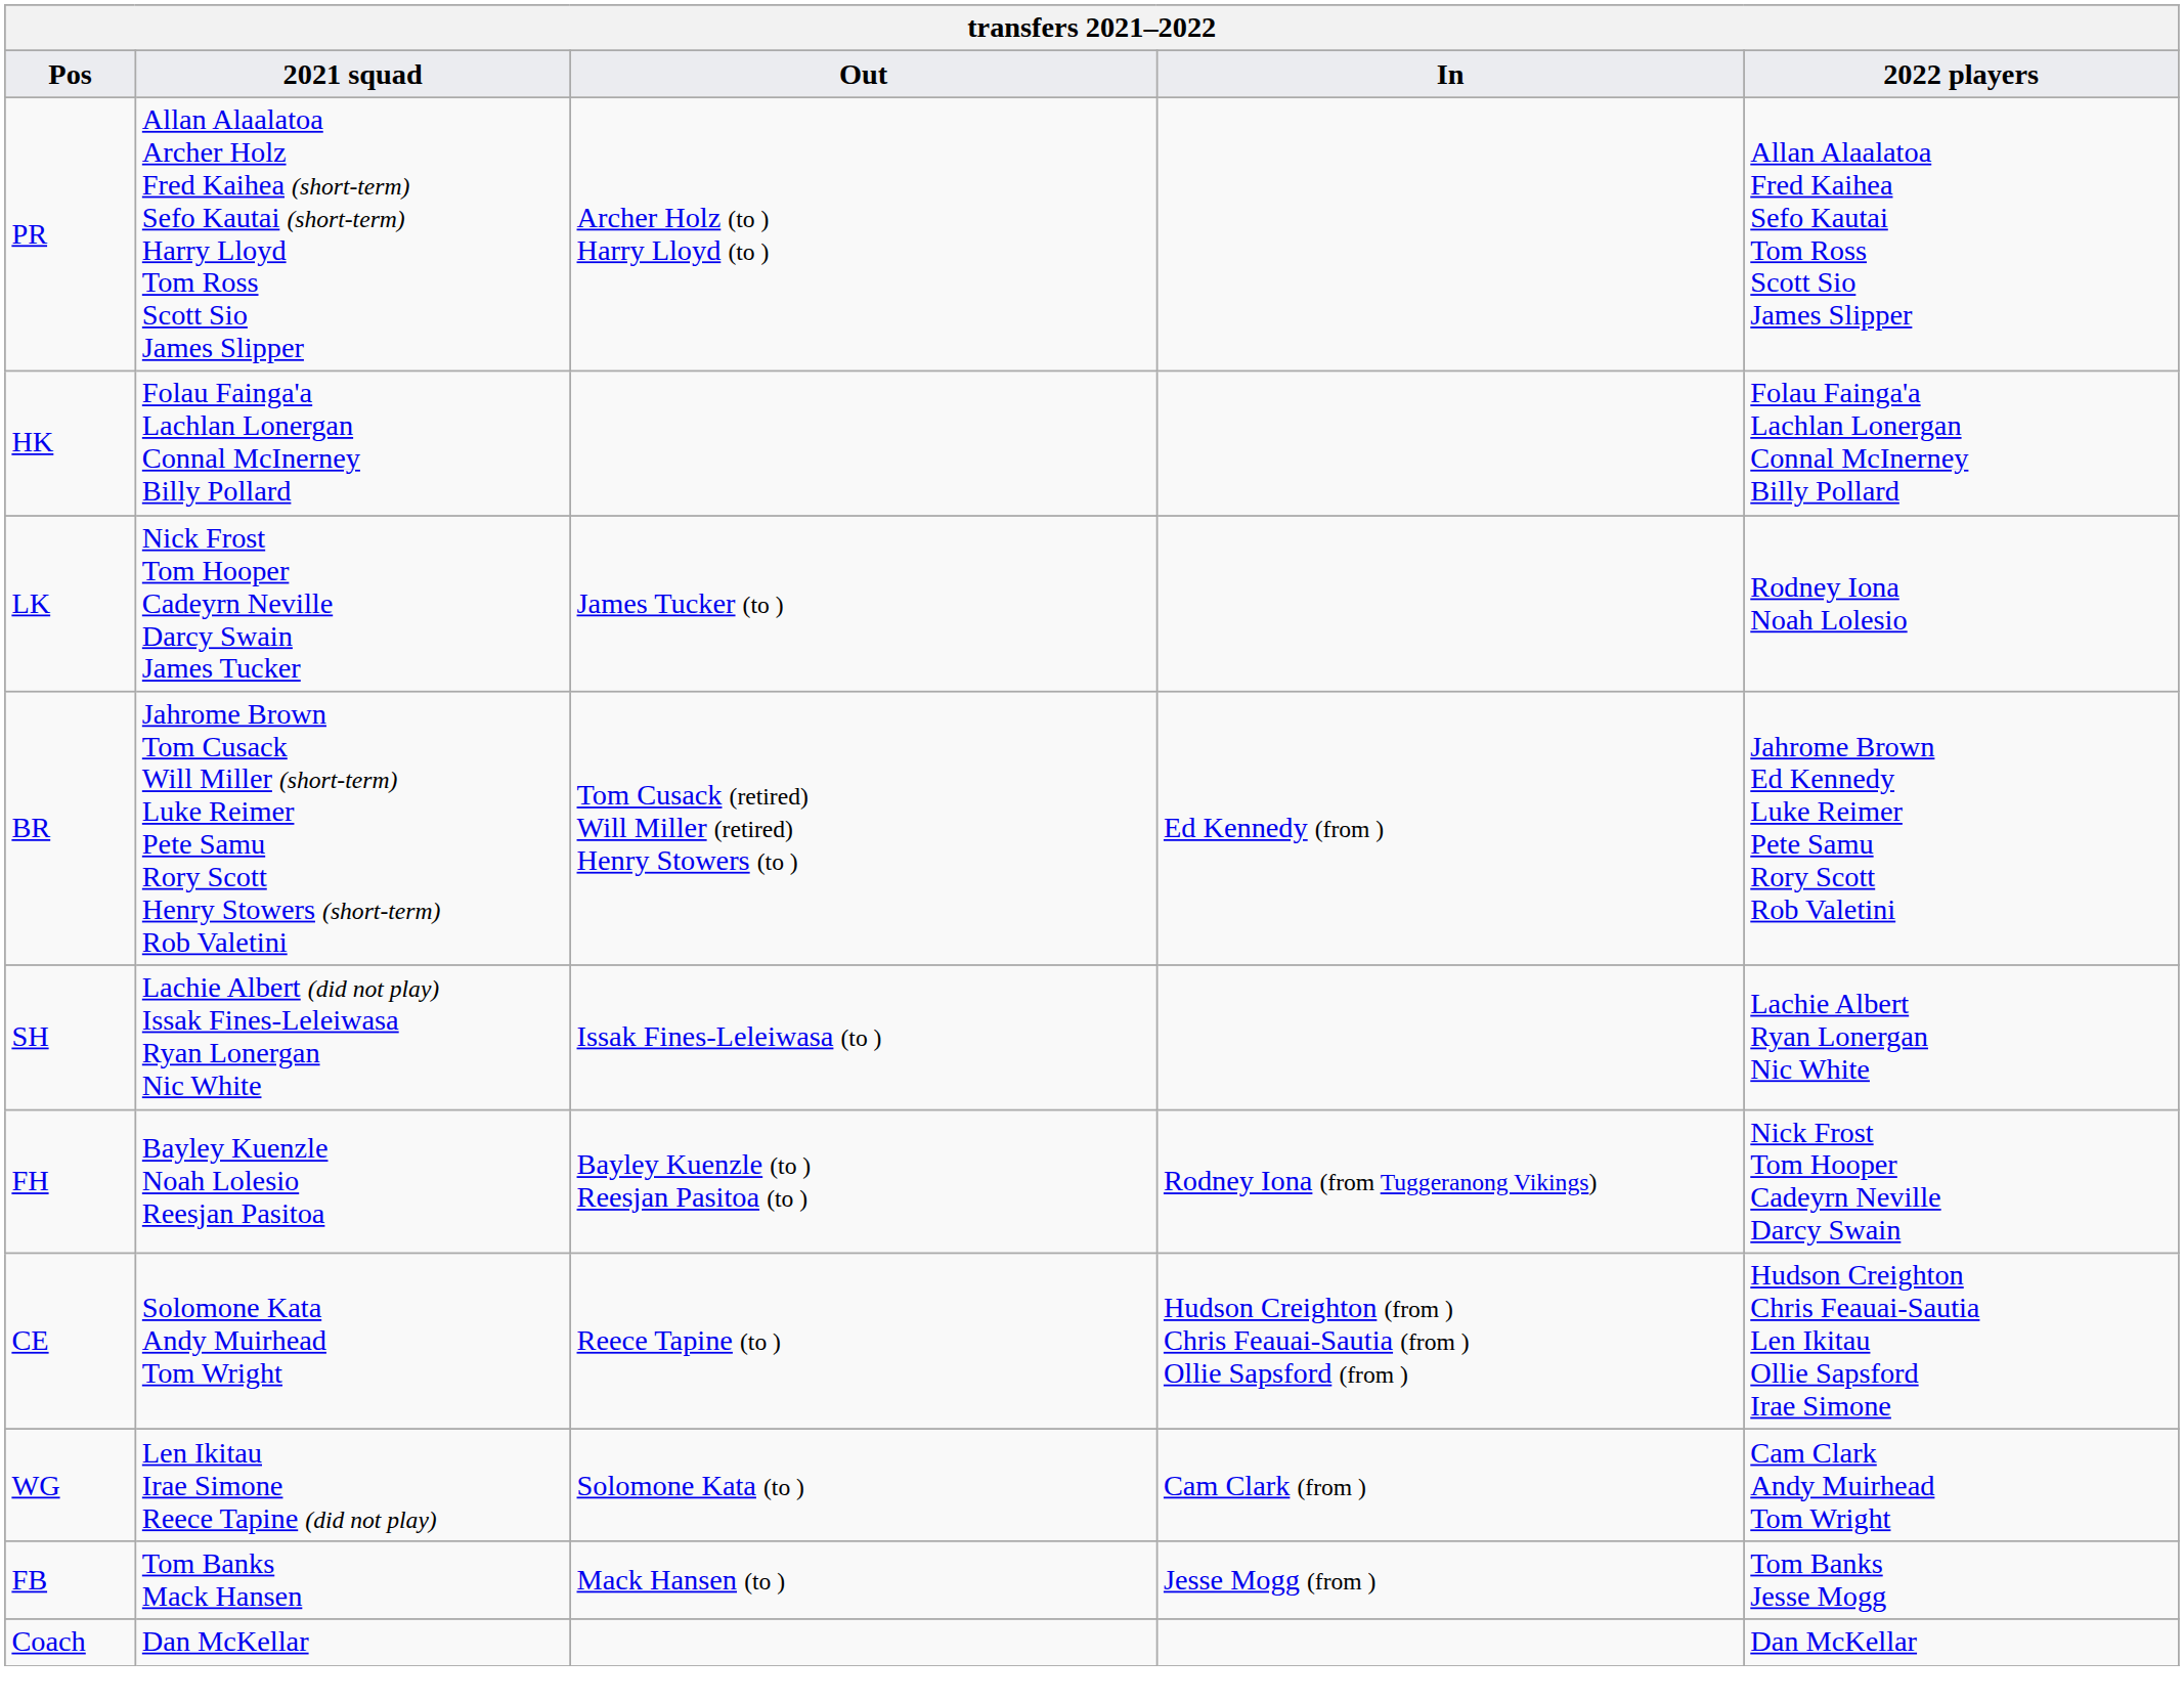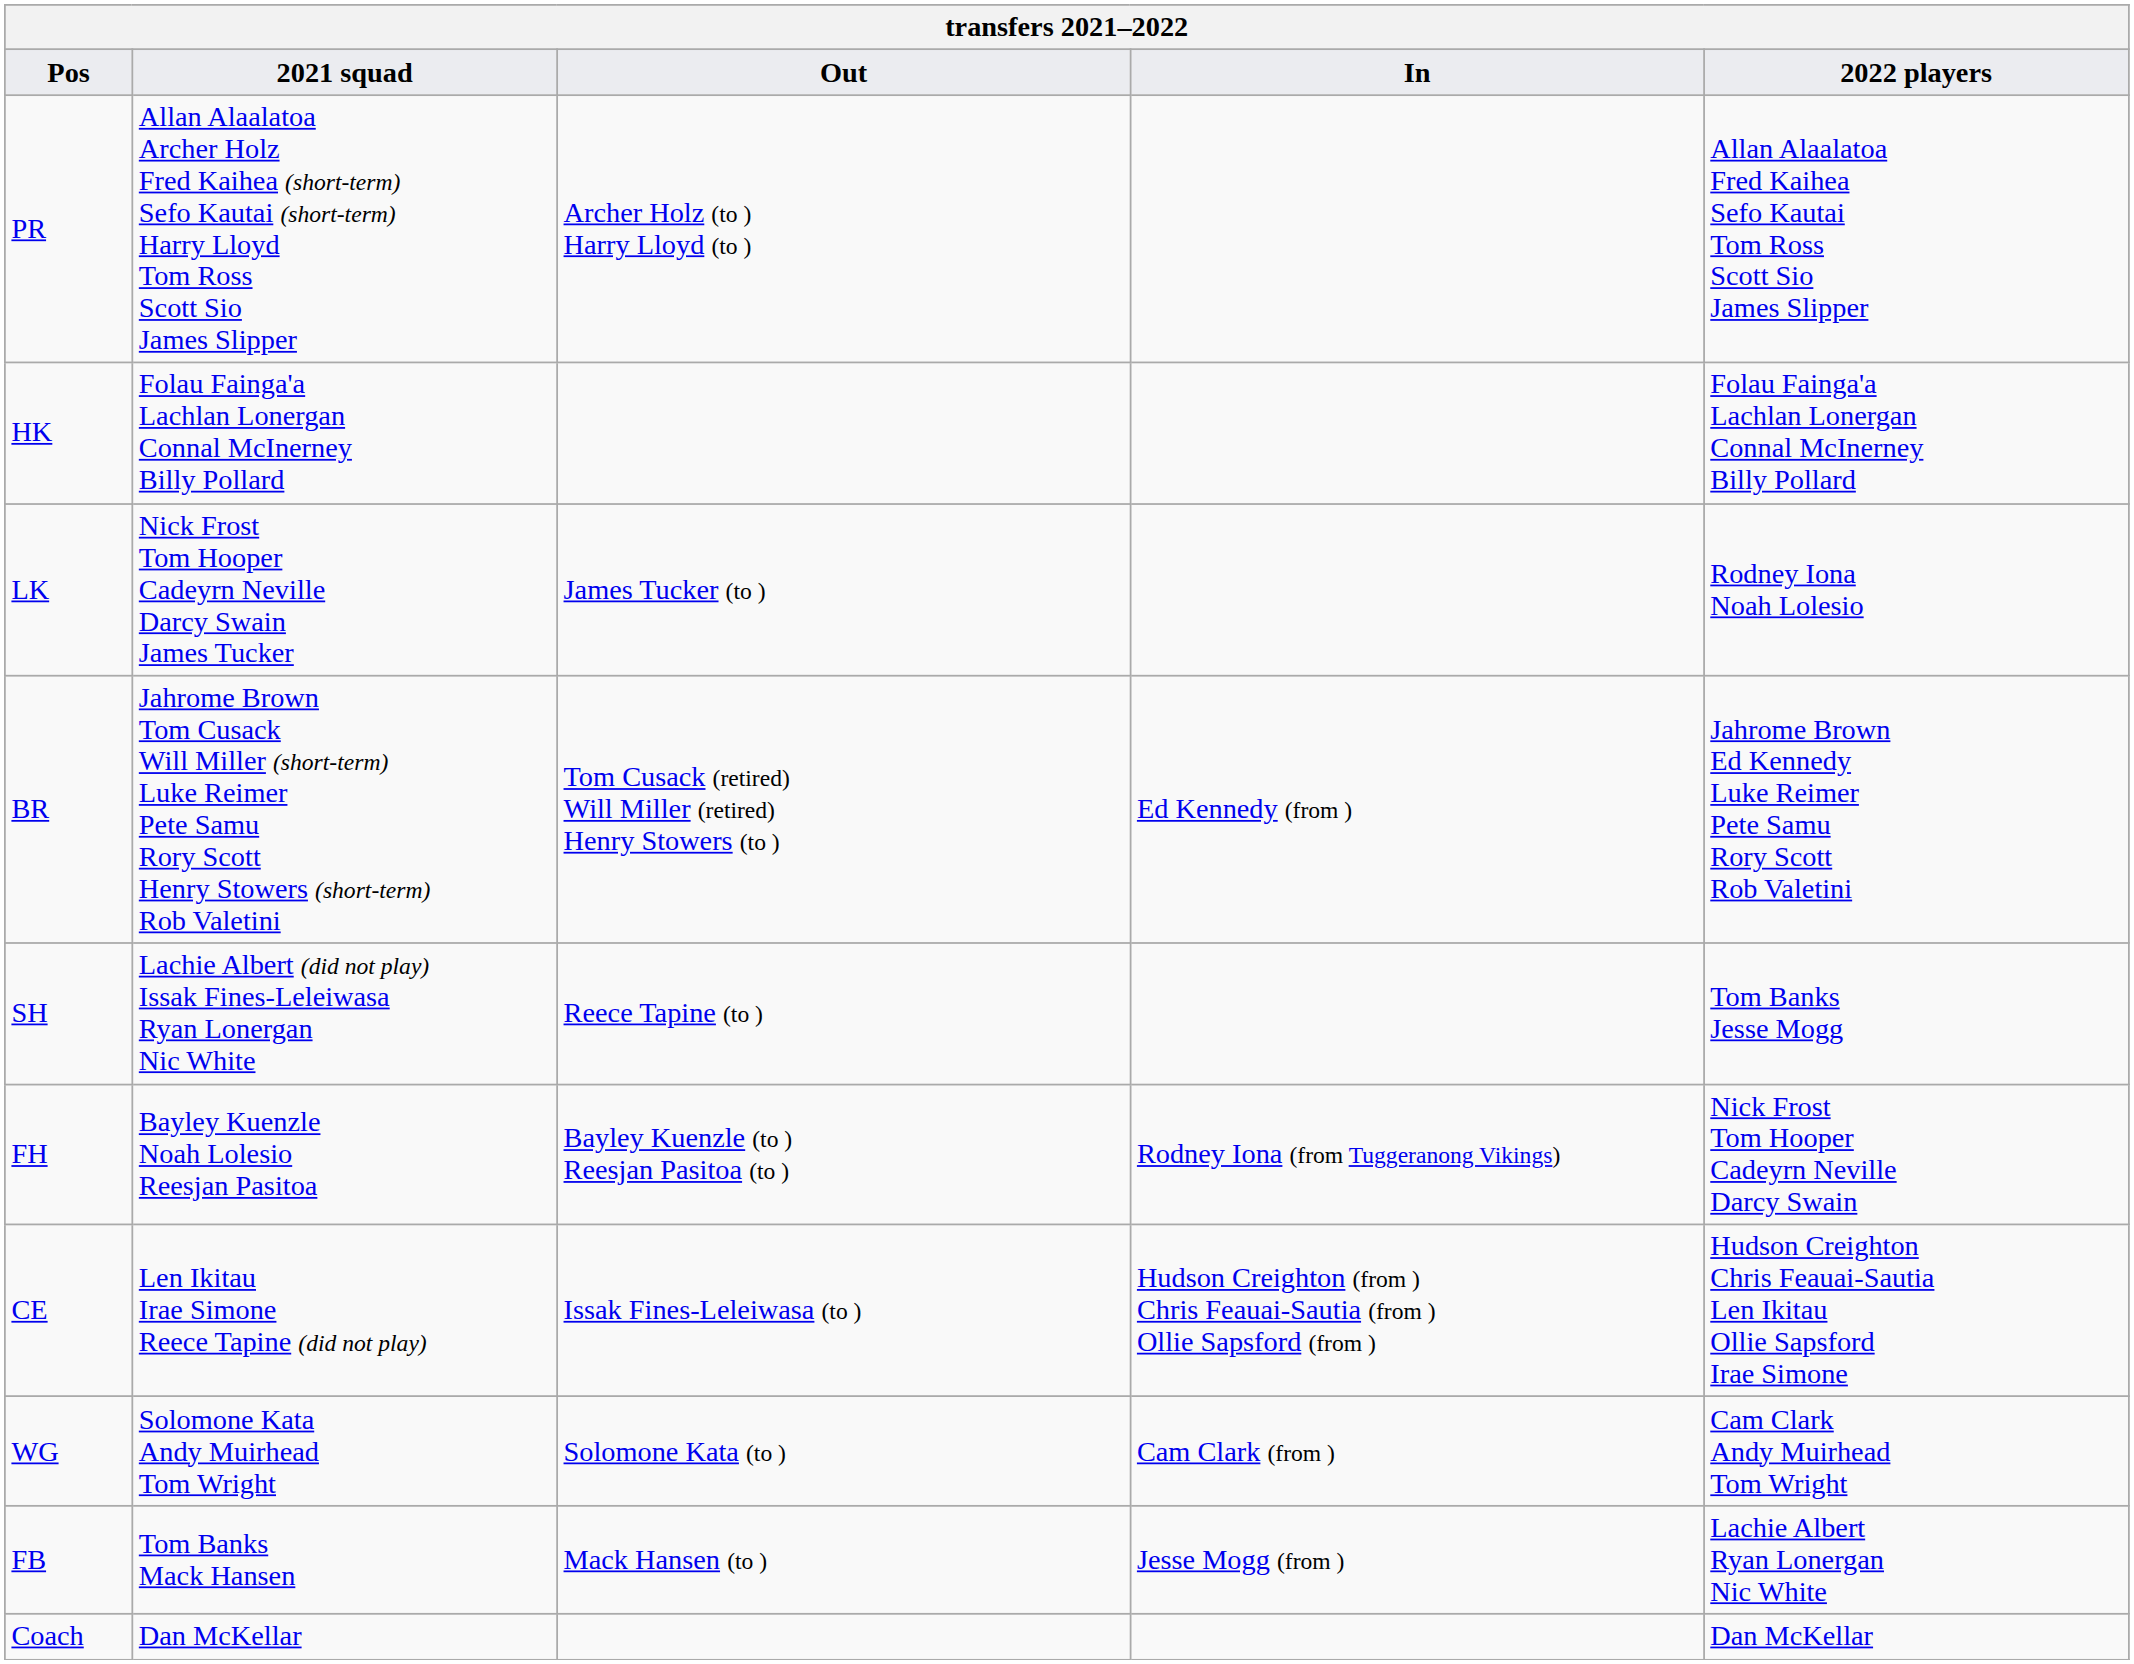 <table class="wikitable" style="text-align: left; width:95%">
 <tr>
 <th colspan="100%"> transfers 2021–2022</th>
 </tr>
 <tr>
 <th style="background:#ebecf0; width:6%;">Pos</th>
 <th style="background:#ebecf0; width:20%;">2021 squad</th>
 <th style="background:#ebecf0; width:27%;">Out</th>
 <th style="background:#ebecf0; width:27%;">In</th>
 <th style="background:#ebecf0; width:20%;">2022 players</th>
 </tr>
 <tr>
 <td><a href='#'>PR</a></td>
 <td> <a href='#'>Allan Alaalatoa</a> <br> <a href='#'>Archer Holz</a> <br> <a href='#'>Fred Kaihea</a> <small><em>(short-term)</em></small> <br> <a href='#'>Sefo Kautai</a> <small><em>(short-term)</em></small> <br> <a href='#'>Harry Lloyd</a> <br> <a href='#'>Tom Ross</a> <br> <a href='#'>Scott Sio</a> <br> <a href='#'>James Slipper</a></td>
 <td>  <a href='#'>Archer Holz</a> <small>(to )</small> <br>  <a href='#'>Harry Lloyd</a> <small>(to )</small></td>
 <td></td>
 <td> <a href='#'>Allan Alaalatoa</a> <br> <a href='#'>Fred Kaihea</a> <br> <a href='#'>Sefo Kautai</a> <br> <a href='#'>Tom Ross</a> <br> <a href='#'>Scott Sio</a> <br> <a href='#'>James Slipper</a></td>
 </tr>
 <tr>
 <td><a href='#'>HK</a></td>
 <td> <a href='#'>Folau Fainga'a</a> <br> <a href='#'>Lachlan Lonergan</a> <br> <a href='#'>Connal McInerney</a> <br> <a href='#'>Billy Pollard</a></td>
 <td></td>
 <td></td>
 <td> <a href='#'>Folau Fainga'a</a> <br> <a href='#'>Lachlan Lonergan</a> <br> <a href='#'>Connal McInerney</a> <br> <a href='#'>Billy Pollard</a></td>
 </tr>
 <tr>
 <td><a href='#'>LK</a></td>
 <td> <a href='#'>Nick Frost</a> <br> <a href='#'>Tom Hooper</a> <br> <a href='#'>Cadeyrn Neville</a> <br> <a href='#'>Darcy Swain</a> <br> <a href='#'>James Tucker</a></td>
 <td>  <a href='#'>James Tucker</a> <small>(to )</small></td>
 <td></td>
 <td> <a href='#'>Rodney Iona</a> <br> <a href='#'>Noah Lolesio</a></td>
 </tr>
 <tr>
 <td><a href='#'>BR</a></td>
 <td> <a href='#'>Jahrome Brown</a> <br> <a href='#'>Tom Cusack</a> <br> <a href='#'>Will Miller</a> <small><em>(short-term)</em></small> <br> <a href='#'>Luke Reimer</a> <br> <a href='#'>Pete Samu</a> <br> <a href='#'>Rory Scott</a> <br> <a href='#'>Henry Stowers</a> <small><em>(short-term)</em></small> <br> <a href='#'>Rob Valetini</a></td>
 <td>  <a href='#'>Tom Cusack</a> <small>(retired)</small> <br>  <a href='#'>Will Miller</a> <small>(retired)</small> <br>  <a href='#'>Henry Stowers</a> <small>(to )</small></td>
 <td>  <a href='#'>Ed Kennedy</a> <small>(from )</small></td>
 <td> <a href='#'>Jahrome Brown</a> <br> <a href='#'>Ed Kennedy</a> <br> <a href='#'>Luke Reimer</a> <br> <a href='#'>Pete Samu</a> <br> <a href='#'>Rory Scott</a> <br> <a href='#'>Rob Valetini</a></td>
 </tr>
 <tr>
 <td><a href='#'>SH</a></td>
 <td> <a href='#'>Lachie Albert</a> <small><em>(did not play)</em></small> <br> <a href='#'>Issak Fines-Leleiwasa</a> <br> <a href='#'>Ryan Lonergan</a> <br> <a href='#'>Nic White</a></td>
-<td>  <a href='#'>Issak Fines-Leleiwasa</a> <small>(to )</small></td>
+<td>  <a href='#'>Reece Tapine</a> <small>(to )</small></td>
 <td></td>
-<td> <a href='#'>Lachie Albert</a> <br> <a href='#'>Ryan Lonergan</a> <br> <a href='#'>Nic White</a></td>
+<td> <a href='#'>Tom Banks</a> <br> <a href='#'>Jesse Mogg</a></td>
 </tr>
 <tr>
 <td><a href='#'>FH</a></td>
 <td> <a href='#'>Bayley Kuenzle</a> <br> <a href='#'>Noah Lolesio</a> <br> <a href='#'>Reesjan Pasitoa</a></td>
 <td>  <a href='#'>Bayley Kuenzle</a> <small>(to )</small> <br>  <a href='#'>Reesjan Pasitoa</a> <small>(to )</small></td>
 <td>  <a href='#'>Rodney Iona</a> <small>(from <a href='#'>Tuggeranong Vikings</a>)</small></td>
 <td> <a href='#'>Nick Frost</a> <br> <a href='#'>Tom Hooper</a> <br> <a href='#'>Cadeyrn Neville</a> <br> <a href='#'>Darcy Swain</a></td>
 </tr>
 <tr>
 <td><a href='#'>CE</a></td>
-<td> <a href='#'>Solomone Kata</a> <br> <a href='#'>Andy Muirhead</a> <br> <a href='#'>Tom Wright</a></td>
-<td>  <a href='#'>Reece Tapine</a> <small>(to )</small></td>
+<td> <a href='#'>Len Ikitau</a> <br> <a href='#'>Irae Simone</a> <br> <a href='#'>Reece Tapine</a> <small><em>(did not play)</em></small></td>
+<td>  <a href='#'>Issak Fines-Leleiwasa</a> <small>(to )</small></td>
 <td>  <a href='#'>Hudson Creighton</a> <small>(from )</small> <br>  <a href='#'>Chris Feauai-Sautia</a> <small>(from )</small><br>  <a href='#'>Ollie Sapsford</a> <small>(from )</small></td>
 <td> <a href='#'>Hudson Creighton</a> <br> <a href='#'>Chris Feauai-Sautia</a> <br> <a href='#'>Len Ikitau</a> <br> <a href='#'>Ollie Sapsford</a> <br> <a href='#'>Irae Simone</a></td>
 </tr>
 <tr>
 <td><a href='#'>WG</a></td>
-<td> <a href='#'>Len Ikitau</a> <br> <a href='#'>Irae Simone</a> <br> <a href='#'>Reece Tapine</a> <small><em>(did not play)</em></small></td>
+<td> <a href='#'>Solomone Kata</a> <br> <a href='#'>Andy Muirhead</a> <br> <a href='#'>Tom Wright</a></td>
 <td>  <a href='#'>Solomone Kata</a> <small>(to )</small></td>
 <td>  <a href='#'>Cam Clark</a> <small>(from )</small></td>
 <td> <a href='#'>Cam Clark</a> <br> <a href='#'>Andy Muirhead</a> <br> <a href='#'>Tom Wright</a></td>
 </tr>
 <tr>
 <td><a href='#'>FB</a></td>
 <td> <a href='#'>Tom Banks</a> <br> <a href='#'>Mack Hansen</a></td>
 <td>  <a href='#'>Mack Hansen</a> <small>(to )</small></td>
 <td>  <a href='#'>Jesse Mogg</a> <small>(from )</small></td>
-<td> <a href='#'>Tom Banks</a> <br> <a href='#'>Jesse Mogg</a></td>
+<td> <a href='#'>Lachie Albert</a> <br> <a href='#'>Ryan Lonergan</a> <br> <a href='#'>Nic White</a></td>
 </tr>
 <tr>
 <td><a href='#'>Coach</a></td>
 <td> <a href='#'>Dan McKellar</a></td>
 <td></td>
 <td></td>
 <td> <a href='#'>Dan McKellar</a></td>
 </tr>
 </table>
